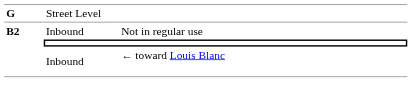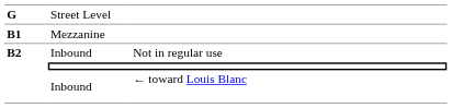 <table cellspacing="0" cellpadding="3" border="0">
 <tr>
 <td style="border-top:solid 1px gray;" width="50" valign="top"><strong>G</strong></td>
 <td style="border-top:solid 1px gray;" width="100" valign="top">Street Level</td>
+<td style="border-top:solid 1px gray;" width="400" valign="top"></td>
+</tr>
+<tr>
+<td style="border-top:solid 1px gray;" width="50" valign="top"><strong>B1</strong></td>
+<td style="border-top:solid 1px gray;" width="100" valign="top">Mezzanine</td>
 <td style="border-top:solid 1px gray;" width="400" valign="top"></td>
 </tr>
 <tr>
 <td rowspan="3" style="border-top:solid 1px gray;border-bottom:solid 1px gray;" width="50" valign="top"><strong>B2</strong></td>
 <td style="border-top:solid 1px gray;" width="100">Inbound</td>
 <td style="border-top:solid 1px gray;" width="390">Not in regular use</td>
 </tr>
 <tr>
 <td colspan="2" style="border-top:solid 2px black;border-right:solid 2px black;border-left:solid 2px black;border-bottom:solid 2px black;text-align:center;"></td>
 </tr>
 <tr>
 <td style="border-bottom:solid 1px gray;" width="100">Inbound</td>
 <td style="border-bottom:solid 1px gray;" width="390">←   toward <a href='#'>Louis Blanc</a> <br><br></td>
 </tr>
 </table>
